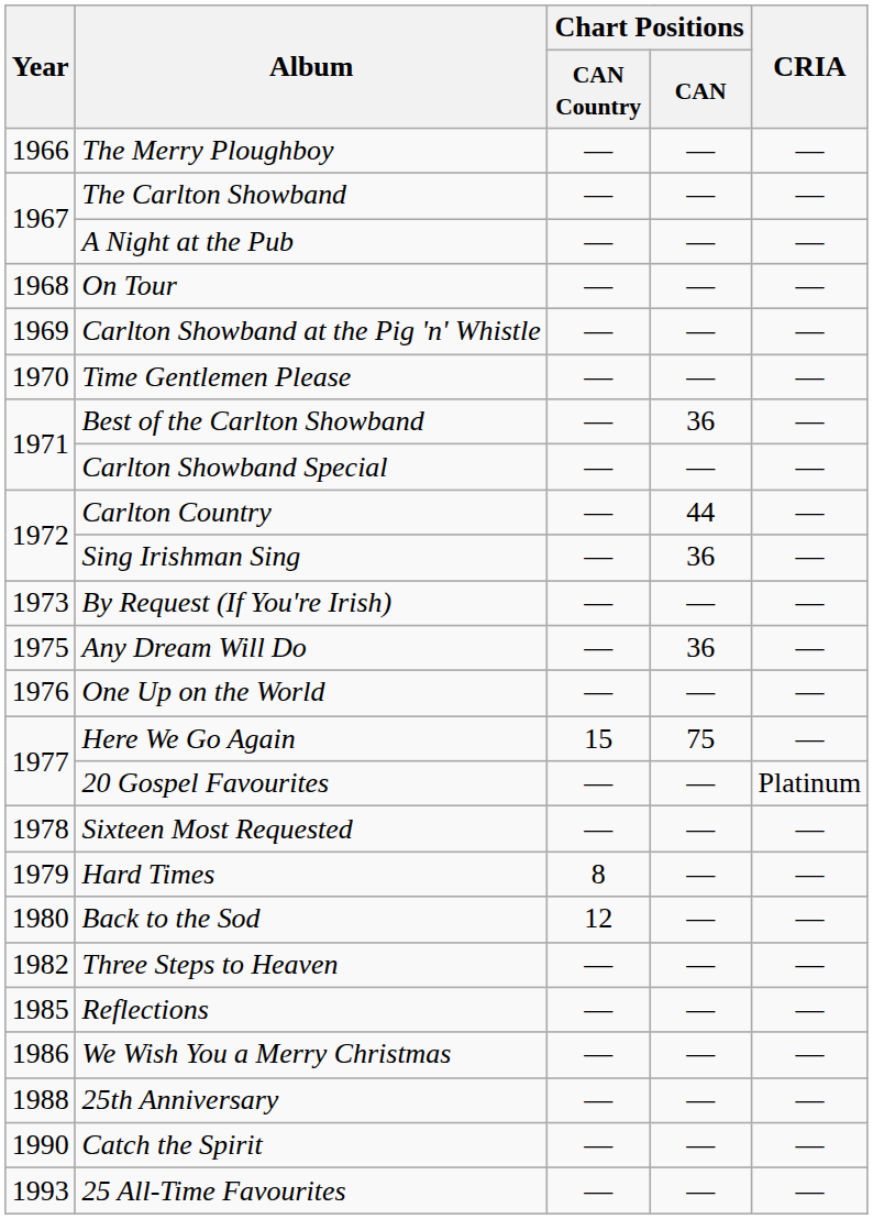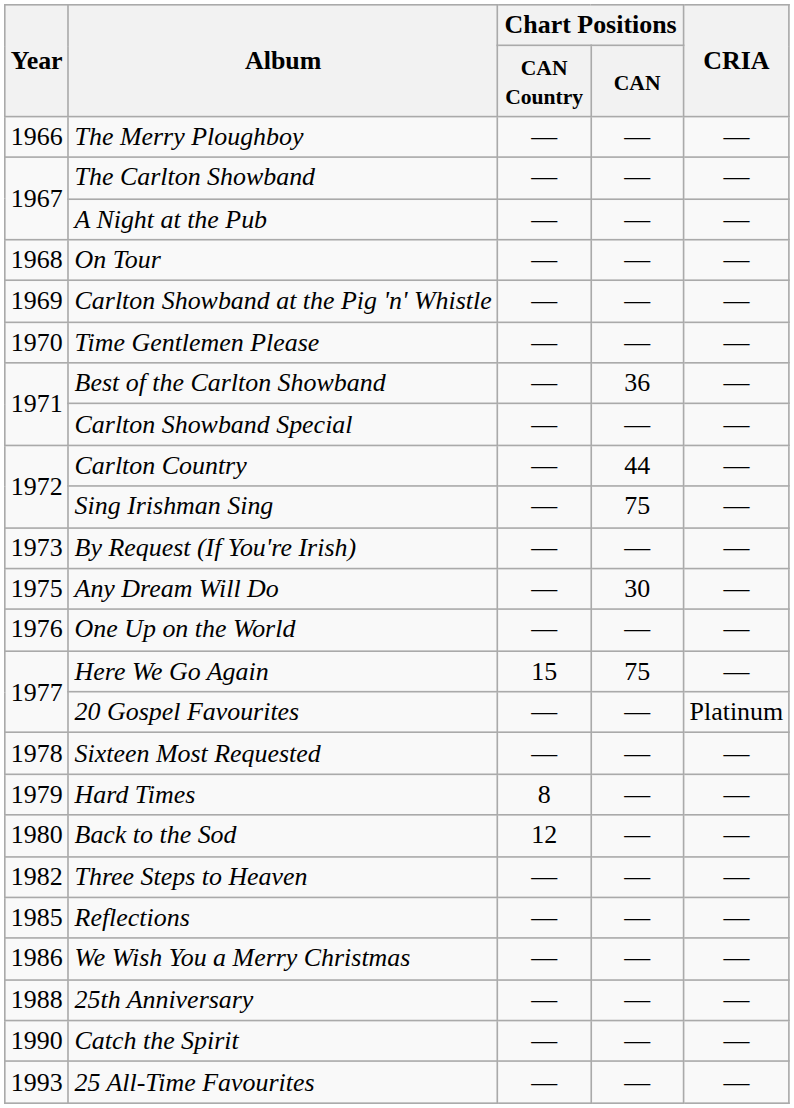 <table class="wikitable">
 <tr>
 <th rowspan="2">Year</th>
 <th rowspan="2">Album</th>
 <th colspan="2">Chart Positions</th>
 <th rowspan="2">CRIA</th>
 </tr>
 <tr>
 <th width="50"><small>CAN Country</small></th>
 <th width="50"><small>CAN</small></th>
 </tr>
 <tr>
 <td>1966</td>
 <td><em>The Merry Ploughboy</em></td>
 <td align="center">—</td>
 <td align="center">—</td>
 <td align="center">—</td>
 </tr>
 <tr>
 <td rowspan="2">1967</td>
 <td><em>The Carlton Showband</em></td>
 <td align="center">—</td>
 <td align="center">—</td>
 <td align="center">—</td>
 </tr>
 <tr>
 <td><em>A Night at the Pub</em></td>
 <td align="center">—</td>
 <td align="center">—</td>
 <td align="center">—</td>
 </tr>
 <tr>
 <td>1968</td>
 <td><em>On Tour</em></td>
 <td align="center">—</td>
 <td align="center">—</td>
 <td align="center">—</td>
 </tr>
 <tr>
 <td>1969</td>
 <td><em>Carlton Showband at the Pig 'n' Whistle</em></td>
 <td align="center">—</td>
 <td align="center">—</td>
 <td align="center">—</td>
 </tr>
 <tr>
 <td>1970</td>
 <td><em>Time Gentlemen Please</em></td>
 <td align="center">—</td>
 <td align="center">—</td>
 <td align="center">—</td>
 </tr>
 <tr>
 <td rowspan="2">1971</td>
 <td><em>Best of the Carlton Showband</em></td>
 <td align="center">—</td>
 <td align="center">36</td>
 <td align="center">—</td>
 </tr>
 <tr>
 <td><em>Carlton Showband Special</em></td>
 <td align="center">—</td>
 <td align="center">—</td>
 <td align="center">—</td>
 </tr>
 <tr>
 <td rowspan="2">1972</td>
 <td><em>Carlton Country</em></td>
 <td align="center">—</td>
 <td align="center">44</td>
 <td align="center">—</td>
 </tr>
 <tr>
 <td><em>Sing Irishman Sing</em></td>
 <td align="center">—</td>
-<td align="center">36</td>
+<td align="center">75</td>
 <td align="center">—</td>
 </tr>
 <tr>
 <td>1973</td>
 <td><em>By Request (If You're Irish)</em></td>
 <td align="center">—</td>
 <td align="center">—</td>
 <td align="center">—</td>
 </tr>
 <tr>
 <td>1975</td>
 <td><em>Any Dream Will Do</em></td>
 <td align="center">—</td>
-<td align="center">36</td>
+<td align="center">30</td>
 <td align="center">—</td>
 </tr>
 <tr>
 <td>1976</td>
 <td><em>One Up on the World</em></td>
 <td align="center">—</td>
 <td align="center">—</td>
 <td align="center">—</td>
 </tr>
 <tr>
 <td rowspan="2">1977</td>
 <td><em>Here We Go Again</em></td>
 <td align="center">15</td>
 <td align="center">75</td>
 <td align="center">—</td>
 </tr>
 <tr>
 <td><em>20 Gospel Favourites</em></td>
 <td align="center">—</td>
 <td align="center">—</td>
 <td align="center">Platinum</td>
 </tr>
 <tr>
 <td>1978</td>
 <td><em>Sixteen Most Requested</em></td>
 <td align="center">—</td>
 <td align="center">—</td>
 <td align="center">—</td>
 </tr>
 <tr>
 <td>1979</td>
 <td><em>Hard Times</em></td>
 <td align="center">8</td>
 <td align="center">—</td>
 <td align="center">—</td>
 </tr>
 <tr>
 <td>1980</td>
 <td><em>Back to the Sod</em></td>
 <td align="center">12</td>
 <td align="center">—</td>
 <td align="center">—</td>
 </tr>
 <tr>
 <td>1982</td>
 <td><em>Three Steps to Heaven</em></td>
 <td align="center">—</td>
 <td align="center">—</td>
 <td align="center">—</td>
 </tr>
 <tr>
 <td>1985</td>
 <td><em>Reflections</em></td>
 <td align="center">—</td>
 <td align="center">—</td>
 <td align="center">—</td>
 </tr>
 <tr>
 <td>1986</td>
 <td><em>We Wish You a Merry Christmas</em></td>
 <td align="center">—</td>
 <td align="center">—</td>
 <td align="center">—</td>
 </tr>
 <tr>
 <td>1988</td>
 <td><em>25th Anniversary</em></td>
 <td align="center">—</td>
 <td align="center">—</td>
 <td align="center">—</td>
 </tr>
 <tr>
 <td>1990</td>
 <td><em>Catch the Spirit</em></td>
 <td align="center">—</td>
 <td align="center">—</td>
 <td align="center">—</td>
 </tr>
 <tr>
 <td>1993</td>
 <td><em>25 All-Time Favourites</em></td>
 <td align="center">—</td>
 <td align="center">—</td>
 <td align="center">—</td>
 </tr>
 </table>
